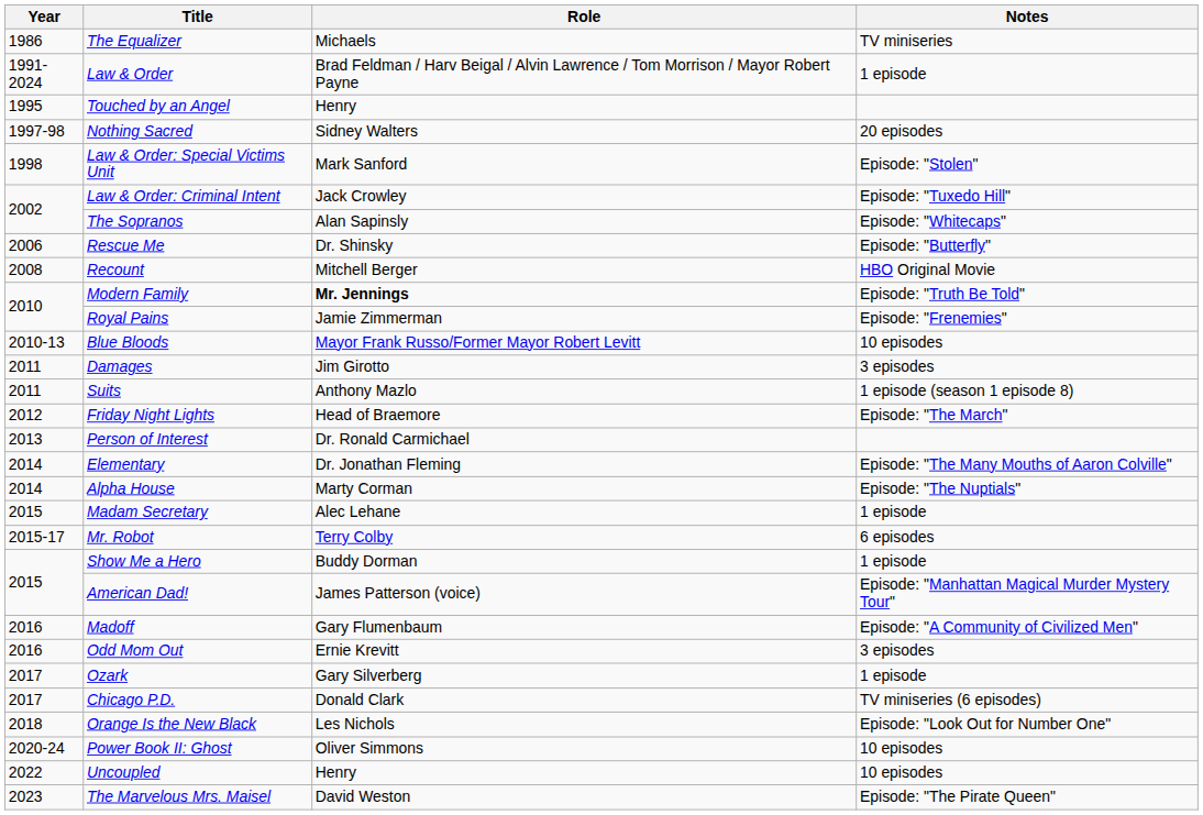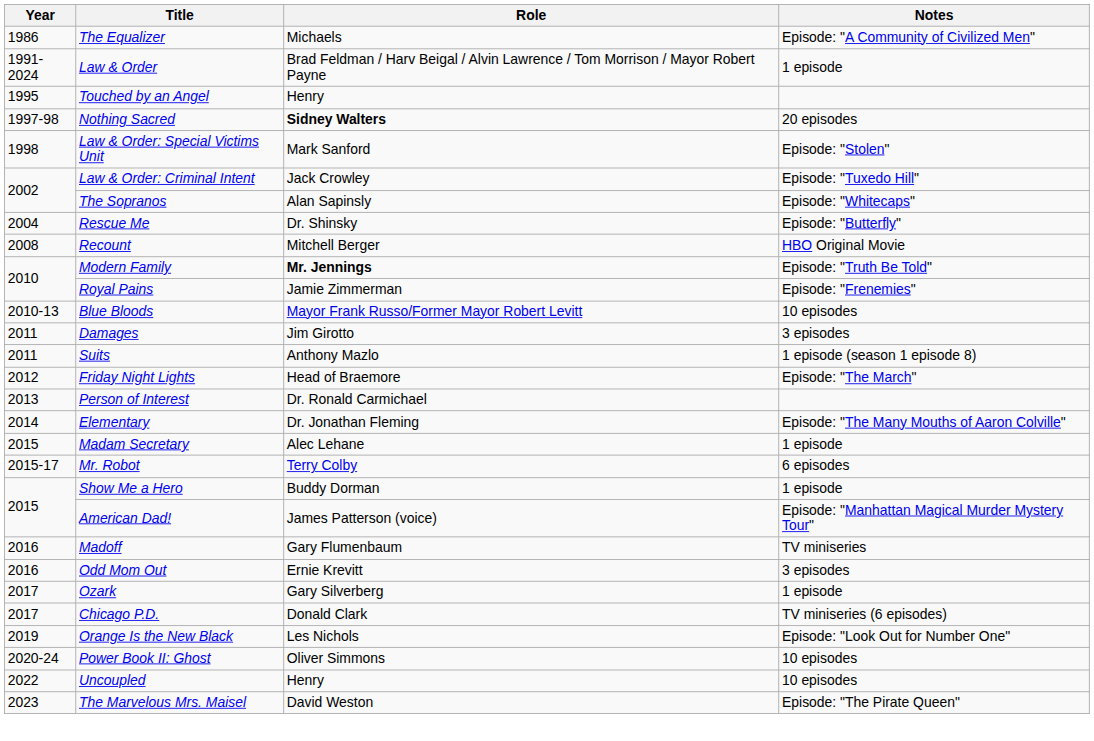 <table class = "wikitable sortable">
 <tr>
 <th>Year</th>
 <th>Title</th>
 <th>Role</th>
 <th>Notes</th>
 </tr>
 <tr>
 <td>1986</td>
 <td><em><a href='#'>The Equalizer</a></em></td>
 <td>Michaels</td>
-<td>TV miniseries</td>
+<td>Episode: "<a href='#'>A Community of Civilized Men</a>"</td>
 </tr>
 <tr>
 <td>1991-2024</td>
 <td><em><a href='#'>Law & Order</a></em></td>
 <td>Brad Feldman / Harv Beigal / Alvin Lawrence / Tom Morrison / Mayor Robert Payne</td>
 <td>1 episode</td>
 </tr>
 <tr>
 <td>1995</td>
 <td><em><a href='#'>Touched by an Angel</a></em></td>
 <td>Henry</td>
 <td></td>
 </tr>
 <tr>
 <td>1997-98</td>
 <td><em><a href='#'>Nothing Sacred</a></em></td>
-<td>Sidney Walters</td>
+<td><strong>Sidney Walters</strong></td>
 <td>20 episodes</td>
 </tr>
 <tr>
 <td>1998</td>
 <td><em><a href='#'>Law & Order: Special Victims Unit</a></em></td>
 <td>Mark Sanford</td>
 <td>Episode: "<a href='#'>Stolen</a>"</td>
 </tr>
 <tr>
 <td rowspan=2>2002</td>
 <td><em><a href='#'>Law & Order: Criminal Intent</a></em></td>
 <td>Jack Crowley</td>
 <td>Episode: "<a href='#'>Tuxedo Hill</a>"</td>
 </tr>
 <tr>
 <td><em><a href='#'>The Sopranos</a></em></td>
 <td>Alan Sapinsly</td>
 <td>Episode: "<a href='#'>Whitecaps</a>"</td>
 </tr>
 <tr>
-<td>2006</td>
+<td>2004</td>
 <td><em><a href='#'>Rescue Me</a></em></td>
 <td>Dr. Shinsky</td>
 <td>Episode: "<a href='#'>Butterfly</a>"</td>
 </tr>
 <tr>
 <td>2008</td>
 <td><em><a href='#'>Recount</a></em></td>
 <td>Mitchell Berger</td>
 <td><a href='#'>HBO</a> Original Movie</td>
 </tr>
 <tr>
 <td rowspan=2>2010</td>
 <td><em><a href='#'>Modern Family</a></em></td>
 <td><strong>Mr. Jennings</strong></td>
 <td>Episode: "<a href='#'>Truth Be Told</a>"</td>
 </tr>
 <tr>
 <td><em><a href='#'>Royal Pains</a></em></td>
 <td>Jamie Zimmerman</td>
 <td>Episode: "<a href='#'>Frenemies</a>"</td>
 </tr>
 <tr>
 <td>2010-13</td>
 <td><em><a href='#'>Blue Bloods</a></em></td>
 <td><a href='#'>Mayor Frank Russo/Former Mayor Robert Levitt</a></td>
 <td>10 episodes</td>
 </tr>
 <tr>
 <td>2011</td>
 <td><em><a href='#'>Damages</a></em></td>
 <td>Jim Girotto</td>
 <td>3 episodes</td>
 </tr>
 <tr>
 <td>2011</td>
 <td><em><a href='#'>Suits</a></em></td>
 <td>Anthony Mazlo</td>
 <td>1 episode (season 1 episode 8)</td>
 </tr>
 <tr>
 <td>2012</td>
 <td><em><a href='#'>Friday Night Lights</a></em></td>
 <td>Head of Braemore</td>
 <td>Episode: "<a href='#'>The March</a>"</td>
 </tr>
 <tr>
 <td>2013</td>
 <td><em><a href='#'>Person of Interest</a></em></td>
 <td>Dr. Ronald Carmichael</td>
 <td></td>
 </tr>
 <tr>
 <td>2014</td>
 <td><em><a href='#'>Elementary</a></em></td>
 <td>Dr. Jonathan Fleming</td>
 <td>Episode: "<a href='#'>The Many Mouths of Aaron Colville</a>"</td>
 </tr>
 <tr>
-<td>2014</td>
-<td><em><a href='#'>Alpha House</a></em></td>
-<td>Marty Corman</td>
-<td>Episode: "<a href='#'>The Nuptials</a>"</td>
-</tr>
-<tr>
 <td>2015</td>
 <td><em><a href='#'>Madam Secretary</a> </em></td>
 <td>Alec Lehane</td>
 <td>1 episode</td>
 </tr>
 <tr>
 <td>2015-17</td>
 <td><em><a href='#'>Mr. Robot</a></em></td>
 <td><a href='#'>Terry Colby</a></td>
 <td>6 episodes</td>
 </tr>
 <tr>
 <td rowspan=2>2015</td>
 <td><em><a href='#'>Show Me a Hero</a></em></td>
 <td>Buddy Dorman</td>
 <td>1 episode</td>
 </tr>
 <tr>
 <td><em><a href='#'>American Dad!</a></em></td>
 <td>James Patterson (voice)</td>
 <td>Episode: "<a href='#'>Manhattan Magical Murder Mystery Tour</a>"</td>
 </tr>
 <tr>
 <td>2016</td>
 <td><em><a href='#'>Madoff</a></em></td>
 <td>Gary Flumenbaum</td>
-<td>Episode: "<a href='#'>A Community of Civilized Men</a>"</td>
+<td>TV miniseries</td>
 </tr>
 <tr>
 <td>2016</td>
 <td><em><a href='#'>Odd Mom Out</a></em></td>
 <td>Ernie Krevitt</td>
 <td>3 episodes</td>
 </tr>
 <tr>
 <td>2017</td>
 <td><em><a href='#'>Ozark</a></em></td>
 <td>Gary Silverberg</td>
 <td>1 episode</td>
 </tr>
 <tr>
 <td>2017</td>
 <td><em><a href='#'>Chicago P.D.</a></em></td>
 <td>Donald Clark</td>
 <td>TV miniseries (6 episodes)</td>
 </tr>
 <tr>
-<td>2018</td>
+<td>2019</td>
 <td><em><a href='#'>Orange Is the New Black</a></em></td>
 <td>Les Nichols</td>
 <td>Episode: "Look Out for Number One"</td>
 </tr>
 <tr>
 <td>2020-24</td>
 <td><em><a href='#'>Power Book II: Ghost</a></em></td>
 <td>Oliver Simmons</td>
 <td>10 episodes</td>
 </tr>
 <tr>
 <td>2022</td>
 <td><em><a href='#'>Uncoupled</a></em></td>
 <td>Henry</td>
 <td>10 episodes</td>
 </tr>
 <tr>
 <td>2023</td>
 <td><em><a href='#'>The Marvelous Mrs. Maisel</a></em></td>
 <td>David Weston</td>
 <td>Episode: "The Pirate Queen"</td>
 </tr>
 </table>
